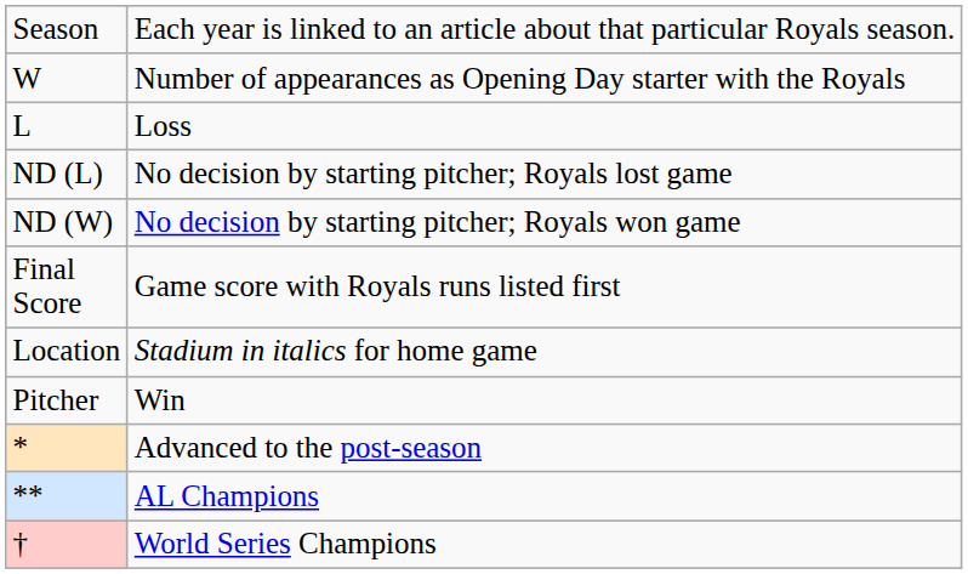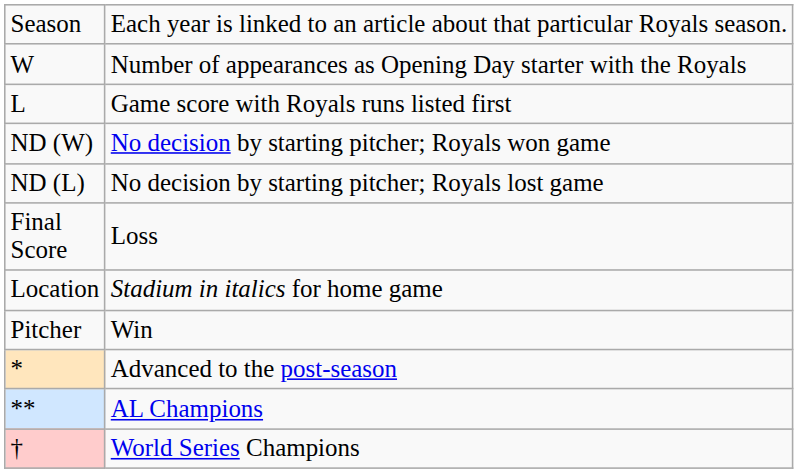 <table class="wikitable">
 <tr>
 <td>Season</td>
 <td>Each year is linked to an article about that particular Royals season.</td>
 </tr>
 <tr>
 <td>W</td>
 <td>Number of appearances as Opening Day starter with the Royals</td>
 </tr>
 <tr>
 <td>L</td>
-<td>Loss</td>
+<td>Game score with Royals runs listed first</td>
+</tr>
+<tr>
+<td>ND (W)</td>
+<td><a href='#'>No decision</a> by starting pitcher; Royals won game</td>
 </tr>
 <tr>
 <td>ND (L)</td>
 <td>No decision by starting pitcher; Royals lost game</td>
 </tr>
 <tr>
-<td>ND (W)</td>
-<td><a href='#'>No decision</a> by starting pitcher; Royals won game</td>
-</tr>
-<tr>
 <td>Final<br>Score</td>
-<td>Game score with Royals runs listed first</td>
+<td>Loss</td>
 </tr>
 <tr>
 <td>Location</td>
 <td><em>Stadium in italics</em> for home game</td>
 </tr>
 <tr>
 <td>Pitcher </td>
 <td>Win</td>
 </tr>
 <tr>
 <td style="background-color: #FFE6BD">*</td>
 <td>Advanced to the <a href='#'>post-season</a></td>
 </tr>
 <tr>
 <td style="background-color: #D0E7FF">**</td>
 <td><a href='#'>AL Champions</a></td>
 </tr>
 <tr>
 <td style="background-color: #FFCCCC">†</td>
 <td><a href='#'>World Series</a> Champions</td>
 </tr>
 </table>
